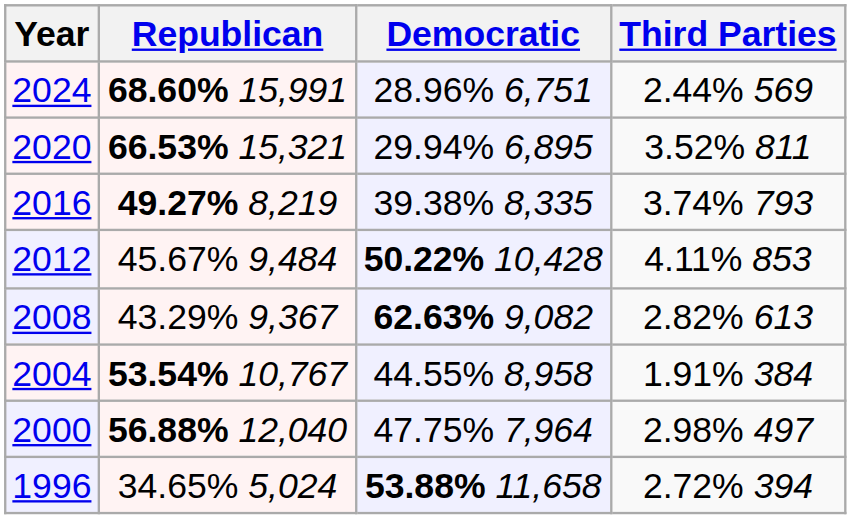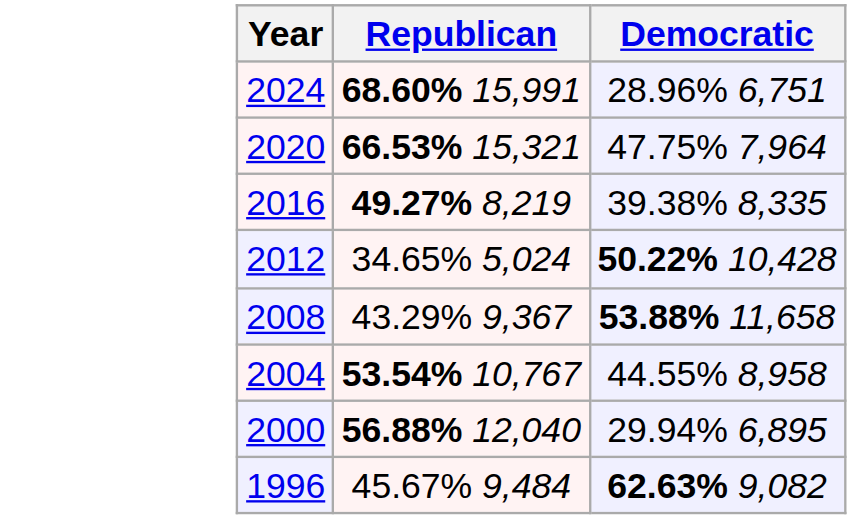 <table class="wikitable"  style="float:right; font-size:95%;">
 <tr style="background:lightgrey;">
 <th>Year</th>
 <th><a href='#'>Republican</a></th>
 <th><a href='#'>Democratic</a></th>
-<th><a href='#'>Third Parties</a></th>
 </tr>
 <tr>
 <td align="center" bgcolor="#fff3f3"><a href='#'>2024</a></td>
 <td align="center" bgcolor="#fff3f3"><strong>68.60%</strong> <em>15,991</em></td>
 <td align="center" bgcolor="#f0f0ff">28.96% <em>6,751</em></td>
-<td align="center">2.44% <em>569</em></td>
 </tr>
 <tr>
 <td style="text-align:center; background:#fff3f3;"><a href='#'>2020</a></td>
 <td style="text-align:center; background:#fff3f3;"><strong>66.53%</strong> <em>15,321</em></td>
-<td style="text-align:center; background:#f0f0ff;">29.94% <em>6,895</em></td>
-<td style="text-align:center;">3.52% <em>811</em></td>
+<td style="text-align:center; background:#f0f0ff;">47.75% <em>7,964</em></td>
 </tr>
 <tr>
 <td style="text-align:center; background:#fff3f3;"><a href='#'>2016</a></td>
 <td style="text-align:center; background:#fff3f3;"><strong>49.27%</strong> <em>8,219</em></td>
 <td style="text-align:center; background:#f0f0ff;">39.38% <em>8,335</em></td>
-<td style="text-align:center;">3.74% <em>793</em></td>
 </tr>
 <tr>
 <td style="text-align:center; background:#f0f0ff;"><a href='#'>2012</a></td>
-<td style="text-align:center; background:#fff3f3;">45.67% <em>9,484</em></td>
+<td style="text-align:center; background:#fff3f3;">34.65% <em>5,024</em></td>
 <td style="text-align:center; background:#f0f0ff;"><strong>50.22%</strong> <em>10,428</em></td>
-<td style="text-align:center;">4.11% <em>853</em></td>
 </tr>
 <tr>
 <td style="text-align:center; background:#f0f0ff;"><a href='#'>2008</a></td>
 <td style="text-align:center; background:#fff3f3;">43.29% <em>9,367</em></td>
-<td style="text-align:center; background:#f0f0ff;"><strong>62.63%</strong> <em>9,082</em></td>
-<td style="text-align:center;">2.82% <em>613</em></td>
+<td style="text-align:center; background:#f0f0ff;"><strong>53.88%</strong> <em>11,658</em></td>
 </tr>
 <tr>
 <td style="text-align:center; background:#fff3f3;"><a href='#'>2004</a></td>
 <td style="text-align:center; background:#fff3f3;"><strong>53.54%</strong> <em>10,767</em></td>
 <td style="text-align:center; background:#f0f0ff;">44.55% <em>8,958</em></td>
-<td style="text-align:center;">1.91% <em>384</em></td>
 </tr>
 <tr>
 <td style="text-align:center; background:#f0f0ff;"><a href='#'>2000</a></td>
 <td style="text-align:center; background:#fff3f3;"><strong>56.88%</strong> <em>12,040</em></td>
-<td style="text-align:center; background:#f0f0ff;">47.75% <em>7,964</em></td>
-<td style="text-align:center;">2.98% <em>497</em></td>
+<td style="text-align:center; background:#f0f0ff;">29.94% <em>6,895</em></td>
 </tr>
 <tr>
 <td style="text-align:center; background:#f0f0ff;"><a href='#'>1996</a></td>
-<td style="text-align:center; background:#fff3f3;">34.65% <em>5,024</em></td>
-<td style="text-align:center; background:#f0f0ff;"><strong>53.88%</strong> <em>11,658</em></td>
-<td style="text-align:center;">2.72% <em>394</em></td>
+<td style="text-align:center; background:#fff3f3;">45.67% <em>9,484</em></td>
+<td style="text-align:center; background:#f0f0ff;"><strong>62.63%</strong> <em>9,082</em></td>
 </tr>
 </table>
